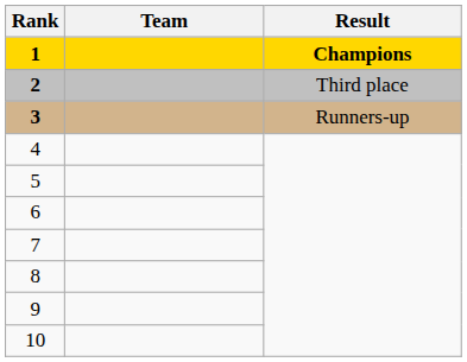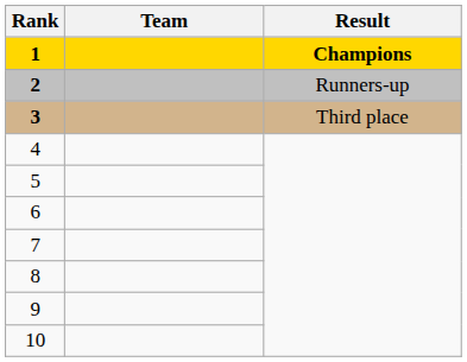 <table class="wikitable" style="text-align:center">
 <tr>
 <th width=40>Rank</th>
 <th width=150>Team</th>
 <th width=150>Result</th>
 </tr>
 <tr bgcolor="gold">
 <td><strong>1</strong></td>
 <td align="left"><strong></strong></td>
 <td><strong>Champions</strong></td>
 </tr>
 <tr bgcolor="silver">
 <td><strong>2</strong></td>
 <td align="left"></td>
-<td>Third place</td>
+<td>Runners-up</td>
 </tr>
 <tr bgcolor="tan">
 <td><strong>3</strong></td>
 <td align="left"></td>
-<td>Runners-up</td>
+<td>Third place</td>
 </tr>
 <tr>
 <td>4</td>
 <td align="left"></td>
 <td rowspan=7></td>
 </tr>
 <tr>
 <td>5</td>
 <td align="left"></td>
 </tr>
 <tr>
 <td>6</td>
 <td align="left"></td>
 </tr>
 <tr>
 <td>7</td>
 <td align="left"></td>
 </tr>
 <tr>
 <td>8</td>
 <td align="left"></td>
 </tr>
 <tr>
 <td>9</td>
 <td align="left"></td>
 </tr>
 <tr>
 <td>10</td>
 <td align="left"></td>
 </tr>
 </table>
